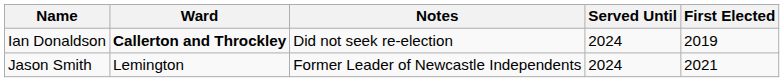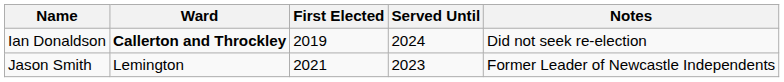 <table class="wikitable">
 <tr>
 <th>Name</th>
 <th>Ward</th>
+<th>First Elected</th>
+<th>Served Until</th>
 <th>Notes</th>
-<th>Served Until</th>
-<th>First Elected</th>
 </tr>
 <tr>
 <td>Ian Donaldson</td>
 <td><strong>Callerton and Throckley</strong></td>
+<td>2019</td>
+<td>2024</td>
 <td>Did not seek re-election</td>
-<td>2024</td>
-<td>2019</td>
 </tr>
 <tr>
 <td>Jason Smith</td>
 <td>Lemington</td>
+<td>2021</td>
+<td>2023</td>
 <td>Former Leader of Newcastle Independents</td>
-<td>2024</td>
-<td>2021</td>
 </tr>
 </table>
